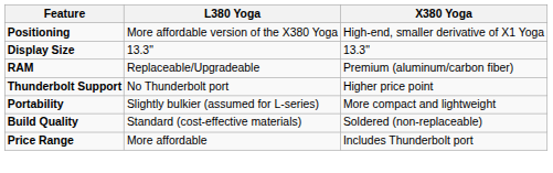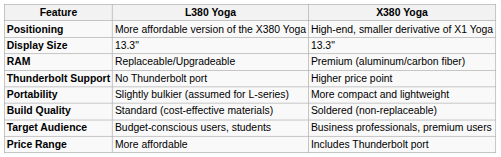 <table class="wikitable">
 <tr>
 <th>Feature</th>
 <th>L380 Yoga</th>
 <th>X380 Yoga</th>
 </tr>
 <tr>
 <td><strong>Positioning</strong></td>
 <td>More affordable version of the X380 Yoga</td>
 <td>High-end, smaller derivative of X1 Yoga</td>
 </tr>
 <tr>
 <td><strong>Display Size</strong></td>
 <td>13.3"</td>
 <td>13.3"</td>
 </tr>
 <tr>
 <td><strong>RAM</strong></td>
 <td>Replaceable/Upgradeable</td>
 <td>Premium (aluminum/carbon fiber)</td>
 </tr>
 <tr>
 <td><strong>Thunderbolt Support</strong></td>
 <td>No Thunderbolt port</td>
 <td>Higher price point</td>
 </tr>
 <tr>
 <td><strong>Portability</strong></td>
 <td>Slightly bulkier (assumed for L-series)</td>
 <td>More compact and lightweight</td>
 </tr>
 <tr>
 <td><strong>Build Quality</strong></td>
 <td>Standard (cost-effective materials)</td>
 <td>Soldered (non-replaceable)</td>
 </tr>
 <tr>
+<td><strong>Target Audience</strong></td>
+<td>Budget-conscious users, students</td>
+<td>Business professionals, premium users</td>
+</tr>
+<tr>
 <td><strong>Price Range</strong></td>
 <td>More affordable</td>
 <td>Includes Thunderbolt port</td>
 </tr>
 </table>
